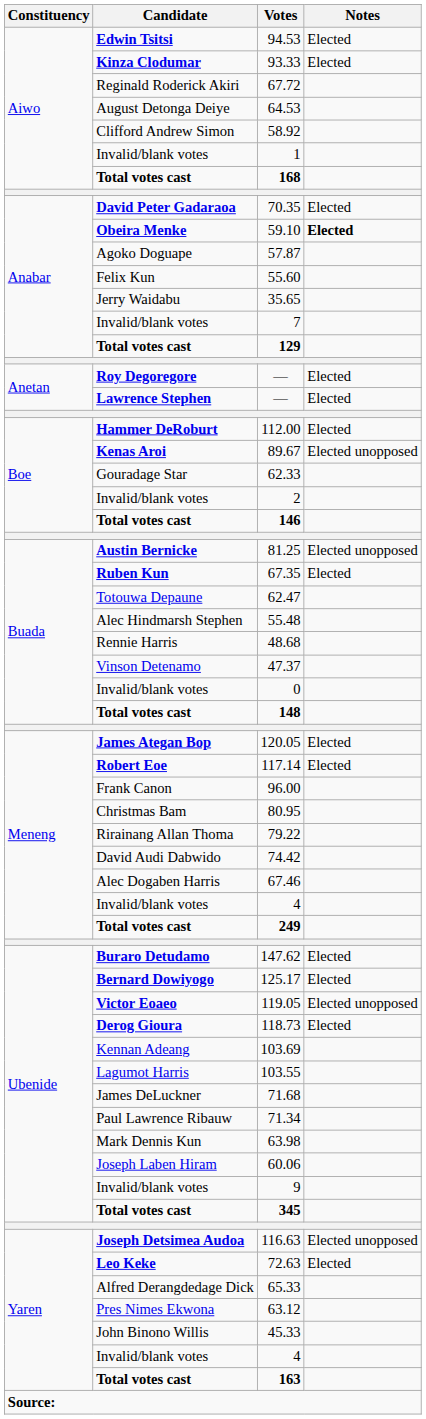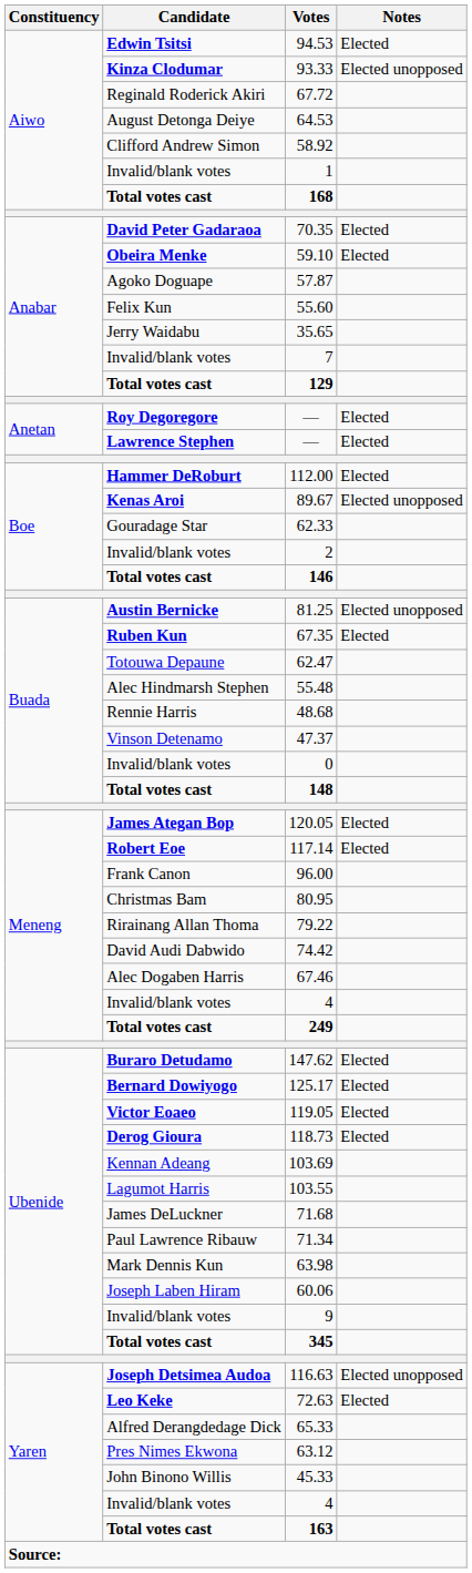 <table class=wikitable style=text-align:left>
 <tr>
 <th>Constituency</th>
 <th>Candidate</th>
 <th>Votes</th>
 <th>Notes</th>
 </tr>
 <tr>
 <td rowspan=7><a href='#'>Aiwo</a></td>
 <td><strong><a href='#'>Edwin Tsitsi</a></strong></td>
 <td align=right>94.53</td>
 <td>Elected</td>
 </tr>
 <tr>
 <td><strong><a href='#'>Kinza Clodumar</a></strong></td>
 <td align=right>93.33</td>
-<td>Elected</td>
+<td>Elected unopposed</td>
 </tr>
 <tr>
 <td>Reginald Roderick Akiri</td>
 <td align=right>67.72</td>
 <td></td>
 </tr>
 <tr>
 <td>August Detonga Deiye</td>
 <td align=right>64.53</td>
 <td></td>
 </tr>
 <tr>
 <td>Clifford Andrew Simon</td>
 <td align=right>58.92</td>
 <td></td>
 </tr>
 <tr>
 <td>Invalid/blank votes</td>
 <td align=right>1</td>
 <td></td>
 </tr>
 <tr>
 <td><strong>Total votes cast</strong></td>
 <td align=right><strong>168</strong></td>
 <td></td>
 </tr>
 <tr>
 <th colspan=4></th>
 </tr>
 <tr>
 <td rowspan=7><a href='#'>Anabar</a></td>
 <td><strong><a href='#'>David Peter Gadaraoa</a></strong></td>
 <td align=right>70.35</td>
 <td>Elected</td>
 </tr>
 <tr>
 <td><strong><a href='#'>Obeira Menke</a></strong></td>
 <td align=right>59.10</td>
-<td><strong>Elected</strong></td>
+<td>Elected</td>
 </tr>
 <tr>
 <td>Agoko Doguape</td>
 <td align=right>57.87</td>
 <td></td>
 </tr>
 <tr>
 <td>Felix Kun</td>
 <td align=right>55.60</td>
 <td></td>
 </tr>
 <tr>
 <td>Jerry Waidabu</td>
 <td align=right>35.65</td>
 <td></td>
 </tr>
 <tr>
 <td>Invalid/blank votes</td>
 <td align=right>7</td>
 <td></td>
 </tr>
 <tr>
 <td><strong>Total votes cast</strong></td>
 <td align=right><strong>129</strong></td>
 <td></td>
 </tr>
 <tr>
 <th colspan=4></th>
 </tr>
 <tr>
 <td rowspan=2><a href='#'>Anetan</a></td>
 <td><strong><a href='#'>Roy Degoregore</a></strong></td>
 <td align=center>—</td>
 <td>Elected</td>
 </tr>
 <tr>
 <td><strong><a href='#'>Lawrence Stephen</a></strong></td>
 <td align=center>—</td>
 <td>Elected</td>
 </tr>
 <tr>
 <th colspan=4></th>
 </tr>
 <tr>
 <td rowspan=5><a href='#'>Boe</a></td>
 <td><strong><a href='#'>Hammer DeRoburt</a></strong></td>
 <td align=right>112.00</td>
 <td>Elected</td>
 </tr>
 <tr>
 <td><strong><a href='#'>Kenas Aroi</a></strong></td>
 <td align=right>89.67</td>
 <td>Elected unopposed</td>
 </tr>
 <tr>
 <td>Gouradage Star</td>
 <td align=right>62.33</td>
 <td></td>
 </tr>
 <tr>
 <td>Invalid/blank votes</td>
 <td align=right>2</td>
 <td></td>
 </tr>
 <tr>
 <td><strong>Total votes cast</strong></td>
 <td align=right><strong>146</strong></td>
 <td></td>
 </tr>
 <tr>
 <th colspan=4></th>
 </tr>
 <tr>
 <td rowspan=8><a href='#'>Buada</a></td>
 <td><strong><a href='#'>Austin Bernicke</a></strong></td>
 <td align=right>81.25</td>
 <td>Elected unopposed</td>
 </tr>
 <tr>
 <td><strong><a href='#'>Ruben Kun</a></strong></td>
 <td align=right>67.35</td>
 <td>Elected</td>
 </tr>
 <tr>
 <td><a href='#'>Totouwa Depaune</a></td>
 <td align=right>62.47</td>
 <td></td>
 </tr>
 <tr>
 <td>Alec Hindmarsh Stephen</td>
 <td align=right>55.48</td>
 <td></td>
 </tr>
 <tr>
 <td>Rennie Harris</td>
 <td align=right>48.68</td>
 <td></td>
 </tr>
 <tr>
 <td><a href='#'>Vinson Detenamo</a></td>
 <td align=right>47.37</td>
 <td></td>
 </tr>
 <tr>
 <td>Invalid/blank votes</td>
 <td align=right>0</td>
 <td></td>
 </tr>
 <tr>
 <td><strong>Total votes cast</strong></td>
 <td align=right><strong>148</strong></td>
 <td></td>
 </tr>
 <tr>
 <th colspan=4></th>
 </tr>
 <tr>
 <td rowspan=9><a href='#'>Meneng</a></td>
 <td><strong><a href='#'>James Ategan Bop</a></strong></td>
 <td align=right>120.05</td>
 <td>Elected</td>
 </tr>
 <tr>
 <td><strong><a href='#'>Robert Eoe</a></strong></td>
 <td align=right>117.14</td>
 <td>Elected</td>
 </tr>
 <tr>
 <td>Frank Canon</td>
 <td align=right>96.00</td>
 <td></td>
 </tr>
 <tr>
 <td>Christmas Bam</td>
 <td align=right>80.95</td>
 <td></td>
 </tr>
 <tr>
 <td>Rirainang Allan Thoma</td>
 <td align=right>79.22</td>
 <td></td>
 </tr>
 <tr>
 <td>David Audi Dabwido</td>
 <td align=right>74.42</td>
 <td></td>
 </tr>
 <tr>
 <td>Alec Dogaben Harris</td>
 <td align=right>67.46</td>
 <td></td>
 </tr>
 <tr>
 <td>Invalid/blank votes</td>
 <td align=right>4</td>
 <td></td>
 </tr>
 <tr>
 <td><strong>Total votes cast</strong></td>
 <td align=right><strong>249</strong></td>
 <td></td>
 </tr>
 <tr>
 <th colspan=4></th>
 </tr>
 <tr>
 <td rowspan=12><a href='#'>Ubenide</a></td>
 <td><strong><a href='#'>Buraro Detudamo</a></strong></td>
 <td align=right>147.62</td>
 <td>Elected</td>
 </tr>
 <tr>
 <td><strong><a href='#'>Bernard Dowiyogo</a></strong></td>
 <td align=right>125.17</td>
 <td>Elected</td>
 </tr>
 <tr>
 <td><strong><a href='#'>Victor Eoaeo</a></strong></td>
 <td align=right>119.05</td>
-<td>Elected unopposed</td>
+<td>Elected</td>
 </tr>
 <tr>
 <td><strong><a href='#'>Derog Gioura</a></strong></td>
 <td align=right>118.73</td>
 <td>Elected</td>
 </tr>
 <tr>
 <td><a href='#'>Kennan Adeang</a></td>
 <td align=right>103.69</td>
 <td></td>
 </tr>
 <tr>
 <td><a href='#'>Lagumot Harris</a></td>
 <td align=right>103.55</td>
 <td></td>
 </tr>
 <tr>
 <td>James DeLuckner</td>
 <td align=right>71.68</td>
 <td></td>
 </tr>
 <tr>
 <td>Paul Lawrence Ribauw</td>
 <td align=right>71.34</td>
 <td></td>
 </tr>
 <tr>
 <td>Mark Dennis Kun</td>
 <td align=right>63.98</td>
 <td></td>
 </tr>
 <tr>
 <td><a href='#'>Joseph Laben Hiram</a></td>
 <td align=right>60.06</td>
 <td></td>
 </tr>
 <tr>
 <td>Invalid/blank votes</td>
 <td align=right>9</td>
 <td></td>
 </tr>
 <tr>
 <td><strong>Total votes cast</strong></td>
 <td align=right><strong>345</strong></td>
 <td></td>
 </tr>
 <tr>
 <th colspan=4></th>
 </tr>
 <tr>
 <td rowspan=7><a href='#'>Yaren</a></td>
 <td><strong><a href='#'>Joseph Detsimea Audoa</a></strong></td>
 <td align=right>116.63</td>
 <td>Elected unopposed</td>
 </tr>
 <tr>
 <td><strong><a href='#'>Leo Keke</a></strong></td>
 <td align=right>72.63</td>
 <td>Elected</td>
 </tr>
 <tr>
 <td>Alfred Derangdedage Dick</td>
 <td align=right>65.33</td>
 <td></td>
 </tr>
 <tr>
 <td><a href='#'>Pres Nimes Ekwona</a></td>
 <td align=right>63.12</td>
 <td></td>
 </tr>
 <tr>
 <td>John Binono Willis</td>
 <td align=right>45.33</td>
 <td></td>
 </tr>
 <tr>
 <td>Invalid/blank votes</td>
 <td align=right>4</td>
 <td></td>
 </tr>
 <tr>
 <td><strong>Total votes cast</strong></td>
 <td align=right><strong>163</strong></td>
 <td></td>
 </tr>
 <tr>
 <td align=left colspan=4><strong>Source:</strong> </td>
 </tr>
 </table>
